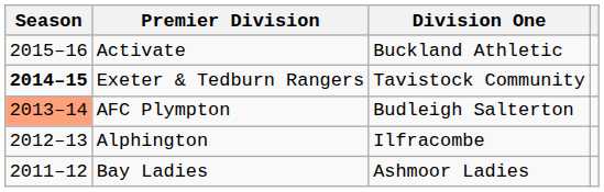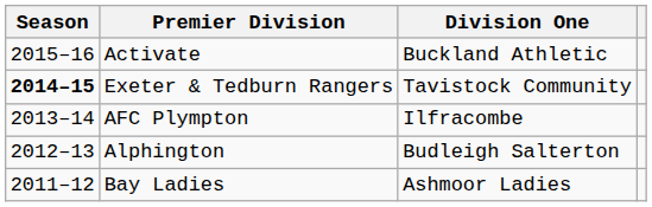 <table class=wikitable>
 <tr>
 <th>Season</th>
 <th>Premier Division</th>
 <th>Division One</th>
 <th></th>
 </tr>
 <tr>
 <td>2015–16</td>
 <td>Activate</td>
 <td>Buckland Athletic</td>
 <td></td>
 </tr>
 <tr>
 <td><strong>2014–15</strong></td>
 <td>Exeter & Tedburn Rangers</td>
 <td>Tavistock Community</td>
 <td></td>
 </tr>
 <tr>
-<td style="background: lightsalmon;">2013–14</td>
+<td>2013–14</td>
 <td>AFC Plympton</td>
-<td>Budleigh Salterton</td>
+<td>Ilfracombe</td>
 <td></td>
 </tr>
 <tr>
 <td>2012–13</td>
 <td>Alphington</td>
-<td>Ilfracombe</td>
+<td>Budleigh Salterton</td>
 <td></td>
 </tr>
 <tr>
 <td>2011–12</td>
 <td>Bay Ladies</td>
 <td>Ashmoor Ladies</td>
 <td></td>
 </tr>
 </table>
